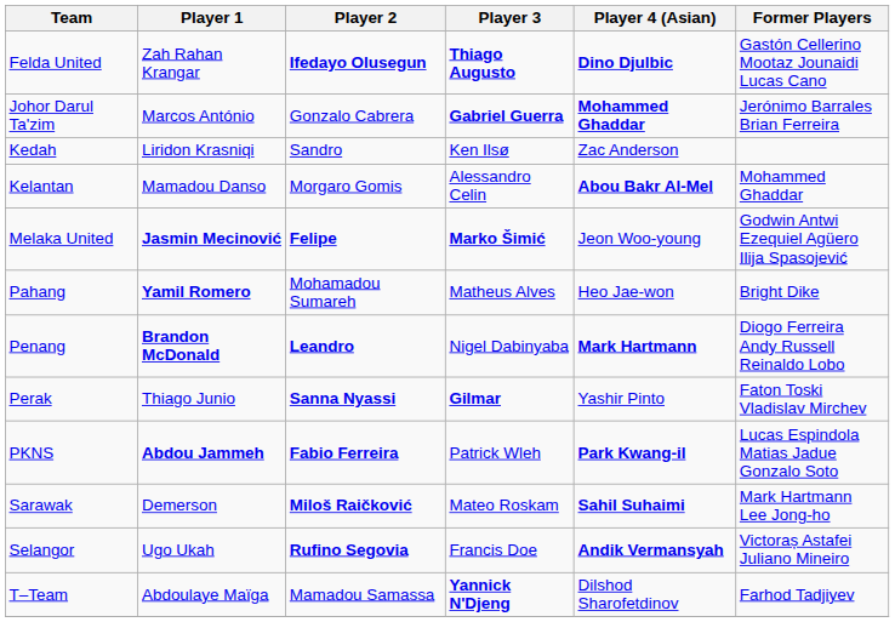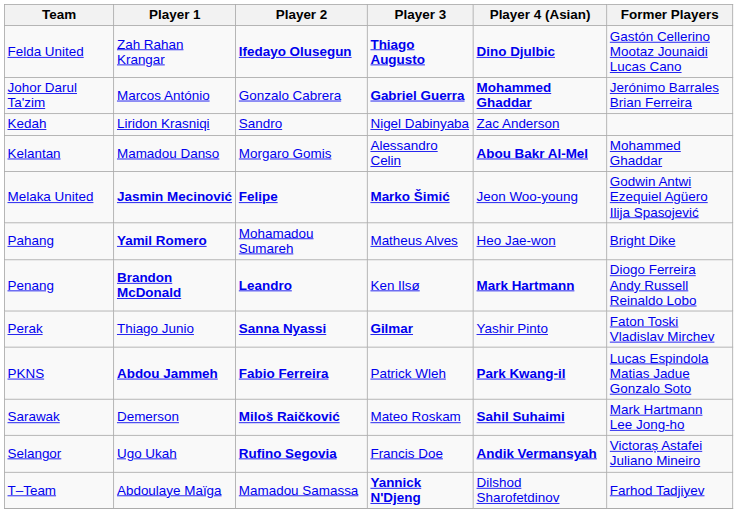 <table class="wikitable sortable">
 <tr>
 <th>Team</th>
 <th>Player 1</th>
 <th>Player 2</th>
 <th>Player 3</th>
 <th>Player 4 (Asian)</th>
 <th>Former Players </th>
 </tr>
 <tr>
 <td><a href='#'>Felda United</a></td>
 <td> <a href='#'>Zah Rahan Krangar</a></td>
 <td> <strong><a href='#'>Ifedayo Olusegun</a></strong></td>
 <td> <strong><a href='#'>Thiago Augusto</a></strong></td>
 <td> <strong><a href='#'>Dino Djulbic</a></strong></td>
 <td> <a href='#'>Gastón Cellerino</a><br> <a href='#'>Mootaz Jounaidi</a><br> <a href='#'>Lucas Cano</a></td>
 </tr>
 <tr>
 <td><a href='#'>Johor Darul Ta'zim</a></td>
 <td> <a href='#'>Marcos António</a></td>
 <td> <a href='#'>Gonzalo Cabrera</a></td>
 <td> <strong><a href='#'>Gabriel Guerra</a></strong></td>
 <td> <strong><a href='#'>Mohammed Ghaddar</a></strong></td>
 <td> <a href='#'>Jerónimo Barrales</a>  <br> <a href='#'>Brian Ferreira</a></td>
 </tr>
 <tr>
 <td><a href='#'>Kedah</a></td>
 <td> <a href='#'>Liridon Krasniqi</a></td>
 <td> <a href='#'>Sandro</a></td>
-<td> <a href='#'>Ken Ilsø</a></td>
+<td> <a href='#'>Nigel Dabinyaba</a></td>
 <td> <a href='#'>Zac Anderson</a></td>
 <td></td>
 </tr>
 <tr>
 <td><a href='#'>Kelantan</a></td>
 <td> <a href='#'>Mamadou Danso</a></td>
 <td> <a href='#'>Morgaro Gomis</a></td>
 <td> <a href='#'>Alessandro Celin</a></td>
 <td> <strong><a href='#'>Abou Bakr Al-Mel</a></strong></td>
 <td> <a href='#'>Mohammed Ghaddar</a><br></td>
 </tr>
 <tr>
 <td><a href='#'>Melaka United</a></td>
 <td> <strong><a href='#'>Jasmin Mecinović</a></strong></td>
 <td> <strong><a href='#'>Felipe</a></strong></td>
 <td> <strong><a href='#'>Marko Šimić</a></strong></td>
 <td> <a href='#'>Jeon Woo-young</a></td>
 <td> <a href='#'>Godwin Antwi</a><br> <a href='#'>Ezequiel Agüero</a><br> <a href='#'>Ilija Spasojević</a></td>
 </tr>
 <tr>
 <td><a href='#'>Pahang</a></td>
 <td> <strong><a href='#'>Yamil Romero</a></strong></td>
 <td> <a href='#'>Mohamadou Sumareh</a></td>
 <td> <a href='#'>Matheus Alves</a></td>
 <td> <a href='#'>Heo Jae-won</a></td>
 <td> <a href='#'>Bright Dike</a></td>
 </tr>
 <tr>
 <td><a href='#'>Penang</a></td>
 <td> <strong><a href='#'>Brandon McDonald</a></strong></td>
 <td> <strong><a href='#'>Leandro</a></strong></td>
-<td> <a href='#'>Nigel Dabinyaba</a></td>
+<td> <a href='#'>Ken Ilsø</a></td>
 <td> <strong><a href='#'>Mark Hartmann</a></strong></td>
 <td> <a href='#'>Diogo Ferreira</a><br> <a href='#'>Andy Russell</a> <br>  <a href='#'>Reinaldo Lobo</a></td>
 </tr>
 <tr>
 <td><a href='#'>Perak</a></td>
 <td> <a href='#'>Thiago Junio</a></td>
 <td> <strong><a href='#'>Sanna Nyassi</a></strong></td>
 <td> <strong><a href='#'>Gilmar</a></strong></td>
 <td> <a href='#'>Yashir Pinto</a></td>
 <td> <a href='#'>Faton Toski</a><br> <a href='#'>Vladislav Mirchev</a></td>
 </tr>
 <tr>
 <td><a href='#'>PKNS</a></td>
 <td> <strong><a href='#'>Abdou Jammeh</a></strong></td>
 <td> <strong><a href='#'>Fabio Ferreira</a></strong></td>
 <td> <a href='#'>Patrick Wleh</a></td>
 <td> <strong><a href='#'>Park Kwang-il</a></strong></td>
 <td> <a href='#'>Lucas Espindola</a> <br>  <a href='#'>Matias Jadue</a><br> <a href='#'>Gonzalo Soto</a></td>
 </tr>
 <tr>
 <td><a href='#'>Sarawak</a></td>
 <td> <a href='#'>Demerson</a></td>
 <td><strong> <a href='#'>Miloš Raičković</a></strong></td>
 <td> <a href='#'>Mateo Roskam</a></td>
 <td> <strong><a href='#'>Sahil Suhaimi</a></strong></td>
 <td> <a href='#'>Mark Hartmann</a><br>  <a href='#'>Lee Jong-ho</a></td>
 </tr>
 <tr>
 <td><a href='#'>Selangor</a></td>
 <td> <a href='#'>Ugo Ukah</a></td>
 <td> <strong><a href='#'>Rufino Segovia</a></strong></td>
 <td> <a href='#'>Francis Doe</a></td>
 <td> <strong><a href='#'>Andik Vermansyah</a></strong></td>
 <td> <a href='#'>Victoraș Astafei</a><br> <a href='#'>Juliano Mineiro</a></td>
 </tr>
 <tr>
 <td><a href='#'>T–Team</a></td>
 <td> <a href='#'>Abdoulaye Maïga</a></td>
 <td> <a href='#'>Mamadou Samassa</a></td>
 <td> <strong><a href='#'>Yannick N'Djeng</a></strong></td>
 <td> <a href='#'>Dilshod Sharofetdinov</a></td>
 <td> <a href='#'>Farhod Tadjiyev</a></td>
 </tr>
 <tr>
 </tr>
 </table>
